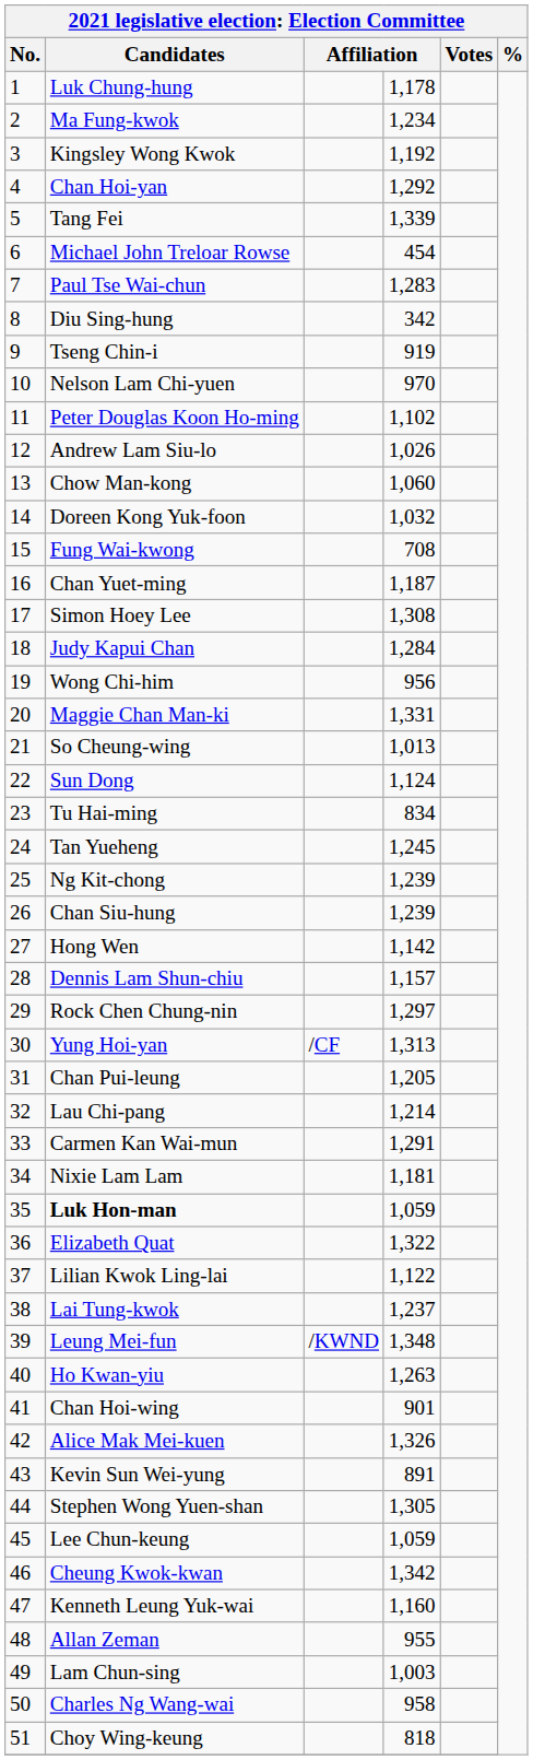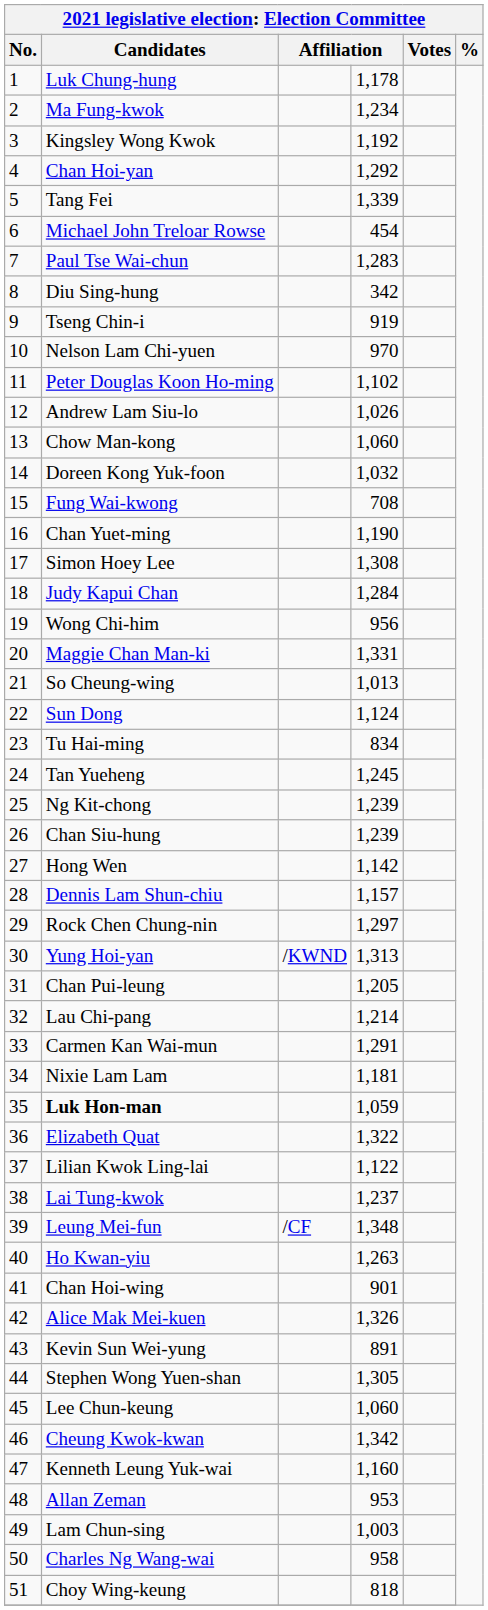 <table class="wikitable sortable">
 <tr>
 <td colspan="6" style="background-color:#f2f2f2;margin-bottom:-1px;border:1px solid #aaa;padding:.2em .4em;margin-left:auto;margin-right:auto;text-align:center"><strong><a href='#'>2021 legislative election</a>: <a href='#'>Election Committee</a></strong></td>
 </tr>
 <tr>
 <th>No.</th>
 <th colspan=1>Candidates</th>
 <th colspan=2>Affiliation</th>
 <th>Votes</th>
 <th>%</th>
 </tr>
 <tr>
 <td>1</td>
 <td><a href='#'>Luk Chung-hung</a></td>
 <td></td>
 <td align=right>1,178</td>
 <td align=right></td>
 </tr>
 <tr>
 <td>2</td>
 <td><a href='#'>Ma Fung-kwok</a></td>
 <td></td>
 <td align=right>1,234</td>
 <td align=right></td>
 </tr>
 <tr>
 <td>3</td>
 <td>Kingsley Wong Kwok</td>
 <td></td>
 <td align=right>1,192</td>
 <td align=right></td>
 </tr>
 <tr>
 <td>4</td>
 <td><a href='#'>Chan Hoi-yan</a></td>
 <td></td>
 <td align=right>1,292</td>
 <td align=right></td>
 </tr>
 <tr>
 <td>5</td>
 <td>Tang Fei</td>
 <td></td>
 <td align=right>1,339</td>
 <td align=right></td>
 </tr>
 <tr>
 <td>6</td>
 <td><a href='#'>Michael John Treloar Rowse</a></td>
 <td></td>
 <td align=right>454</td>
 <td align=right></td>
 </tr>
 <tr>
 <td>7</td>
 <td><a href='#'>Paul Tse Wai-chun</a></td>
 <td></td>
 <td align=right>1,283</td>
 <td align=right></td>
 </tr>
 <tr>
 <td>8</td>
 <td>Diu Sing-hung</td>
 <td></td>
 <td align=right>342</td>
 <td align=right></td>
 </tr>
 <tr>
 <td>9</td>
 <td>Tseng Chin-i</td>
 <td></td>
 <td align=right>919</td>
 <td align=right></td>
 </tr>
 <tr>
 <td>10</td>
 <td>Nelson Lam Chi-yuen</td>
 <td></td>
 <td align=right>970</td>
 <td align=right></td>
 </tr>
 <tr>
 <td>11</td>
 <td><a href='#'>Peter Douglas Koon Ho-ming</a></td>
 <td></td>
 <td align=right>1,102</td>
 <td align=right></td>
 </tr>
 <tr>
 <td>12</td>
 <td>Andrew Lam Siu-lo</td>
 <td></td>
 <td align=right>1,026</td>
 <td align=right></td>
 </tr>
 <tr>
 <td>13</td>
 <td>Chow Man-kong</td>
 <td></td>
 <td align=right>1,060</td>
 <td align=right></td>
 </tr>
 <tr>
 <td>14</td>
 <td>Doreen Kong Yuk-foon</td>
 <td></td>
 <td align=right>1,032</td>
 <td align=right></td>
 </tr>
 <tr>
 <td>15</td>
 <td><a href='#'>Fung Wai-kwong</a></td>
 <td></td>
 <td align="right">708</td>
 <td align="right"></td>
 </tr>
 <tr>
 <td>16</td>
 <td>Chan Yuet-ming</td>
 <td></td>
-<td align=right>1,187</td>
+<td align=right>1,190</td>
 <td align=right></td>
 </tr>
 <tr>
 <td>17</td>
 <td>Simon Hoey Lee</td>
 <td></td>
 <td align=right>1,308</td>
 <td align=right></td>
 </tr>
 <tr>
 <td>18</td>
 <td><a href='#'>Judy Kapui Chan</a></td>
 <td></td>
 <td align="right">1,284</td>
 <td align="right"></td>
 </tr>
 <tr>
 <td>19</td>
 <td>Wong Chi-him</td>
 <td></td>
 <td align="right">956</td>
 <td align="right"></td>
 </tr>
 <tr>
 <td>20</td>
 <td><a href='#'>Maggie Chan Man-ki</a></td>
 <td></td>
 <td align="right">1,331</td>
 <td align="right"></td>
 </tr>
 <tr>
 <td>21</td>
 <td>So Cheung-wing</td>
 <td></td>
 <td align="right">1,013</td>
 <td align="right"></td>
 </tr>
 <tr>
 <td>22</td>
 <td><a href='#'>Sun Dong</a></td>
 <td></td>
 <td align="right">1,124</td>
 <td align="right"></td>
 </tr>
 <tr>
 <td>23</td>
 <td>Tu Hai-ming</td>
 <td></td>
 <td align="right">834</td>
 <td align="right"></td>
 </tr>
 <tr>
 <td>24</td>
 <td>Tan Yueheng</td>
 <td></td>
 <td align="right">1,245</td>
 <td align="right"></td>
 </tr>
 <tr>
 <td>25</td>
 <td>Ng Kit-chong</td>
 <td></td>
 <td align="right">1,239</td>
 <td align="right"></td>
 </tr>
 <tr>
 <td>26</td>
 <td>Chan Siu-hung</td>
 <td></td>
 <td align=right>1,239</td>
 <td align=right></td>
 </tr>
 <tr>
 <td>27</td>
 <td>Hong Wen</td>
 <td></td>
 <td align="right">1,142</td>
 <td align="right"></td>
 </tr>
 <tr>
 <td>28</td>
 <td><a href='#'>Dennis Lam Shun-chiu</a></td>
 <td></td>
 <td align=right>1,157</td>
 <td align=right></td>
 </tr>
 <tr>
 <td>29</td>
 <td>Rock Chen Chung-nin</td>
 <td></td>
 <td align=right>1,297</td>
 <td align=right></td>
 </tr>
 <tr>
 <td>30</td>
 <td><a href='#'>Yung Hoi-yan</a></td>
-<td>/<a href='#'>CF</a></td>
+<td>/<a href='#'>KWND</a></td>
 <td align="right">1,313</td>
 <td align="right"></td>
 </tr>
 <tr>
 <td>31</td>
 <td>Chan Pui-leung</td>
 <td></td>
 <td align="right">1,205</td>
 <td align="right"></td>
 </tr>
 <tr>
 <td>32</td>
 <td>Lau Chi-pang</td>
 <td></td>
 <td align="right">1,214</td>
 <td align="right"></td>
 </tr>
 <tr>
 <td>33</td>
 <td>Carmen Kan Wai-mun</td>
 <td></td>
 <td align="right">1,291</td>
 <td align="right"></td>
 </tr>
 <tr>
 <td>34</td>
 <td>Nixie Lam Lam</td>
 <td></td>
 <td align="right">1,181</td>
 <td align="right"></td>
 </tr>
 <tr>
 <td>35</td>
 <td><strong>Luk Hon-man</strong></td>
 <td></td>
 <td align="right">1,059</td>
 <td align="right"></td>
 </tr>
 <tr>
 <td>36</td>
 <td><a href='#'>Elizabeth Quat</a></td>
 <td></td>
 <td align="right">1,322</td>
 <td align="right"></td>
 </tr>
 <tr>
 <td>37</td>
 <td>Lilian Kwok Ling-lai</td>
 <td></td>
 <td align="right">1,122</td>
 <td align="right"></td>
 </tr>
 <tr>
 <td>38</td>
 <td><a href='#'>Lai Tung-kwok</a></td>
 <td></td>
 <td align="right">1,237</td>
 <td align="right"></td>
 </tr>
 <tr>
 <td>39</td>
 <td><a href='#'>Leung Mei-fun</a></td>
-<td>/<a href='#'>KWND</a></td>
+<td>/<a href='#'>CF</a></td>
 <td align="right">1,348</td>
 <td align="right"></td>
 </tr>
 <tr>
 <td>40</td>
 <td><a href='#'>Ho Kwan-yiu</a></td>
 <td></td>
 <td align="right">1,263</td>
 <td align="right"></td>
 </tr>
 <tr>
 <td>41</td>
 <td>Chan Hoi-wing</td>
 <td></td>
 <td align="right">901</td>
 <td align="right"></td>
 </tr>
 <tr>
 <td>42</td>
 <td><a href='#'>Alice Mak Mei-kuen</a></td>
 <td></td>
 <td align="right">1,326</td>
 <td align="right"></td>
 </tr>
 <tr>
 <td>43</td>
 <td>Kevin Sun Wei-yung</td>
 <td></td>
 <td align="right">891</td>
 <td align="right"></td>
 </tr>
 <tr>
 <td>44</td>
 <td>Stephen Wong Yuen-shan</td>
 <td></td>
 <td align="right">1,305</td>
 <td align="right"></td>
 </tr>
 <tr>
 <td>45</td>
 <td>Lee Chun-keung</td>
 <td></td>
-<td align="right">1,059</td>
+<td align="right">1,060</td>
 <td align="right"></td>
 </tr>
 <tr>
 <td>46</td>
 <td><a href='#'>Cheung Kwok-kwan</a></td>
 <td></td>
 <td align="right">1,342</td>
 <td align="right"></td>
 </tr>
 <tr>
 <td>47</td>
 <td>Kenneth Leung Yuk-wai</td>
 <td></td>
 <td align="right">1,160</td>
 <td align="right"></td>
 </tr>
 <tr>
 <td>48</td>
 <td><a href='#'>Allan Zeman</a></td>
 <td></td>
-<td align="right">955</td>
+<td align="right">953</td>
 <td align="right"></td>
 </tr>
 <tr>
 <td>49</td>
 <td>Lam Chun-sing</td>
 <td></td>
 <td align="right">1,003</td>
 <td align="right"></td>
 </tr>
 <tr>
 <td>50</td>
 <td><a href='#'>Charles Ng Wang-wai</a></td>
 <td></td>
 <td align=right>958</td>
 <td align=right></td>
 </tr>
 <tr>
 <td>51</td>
 <td>Choy Wing-keung</td>
 <td></td>
 <td align="right">818</td>
 <td align="right"></td>
 </tr>
 <tr>
 </tr>
 </table>
